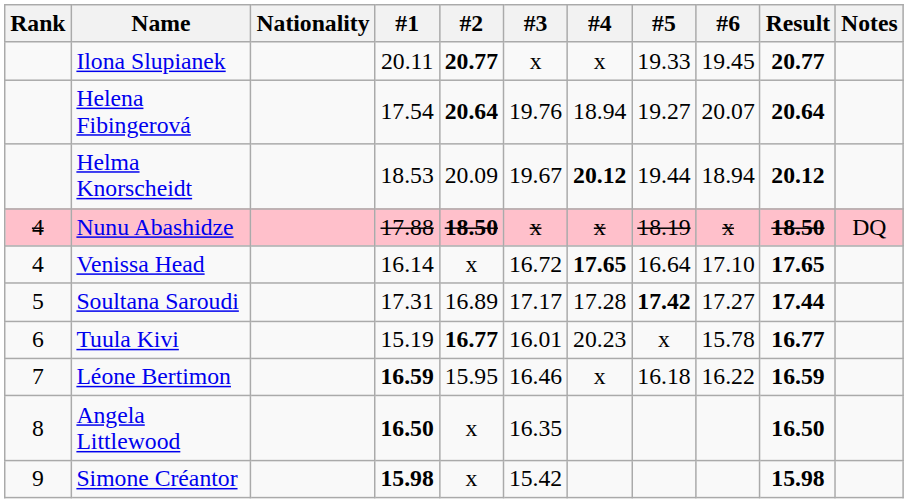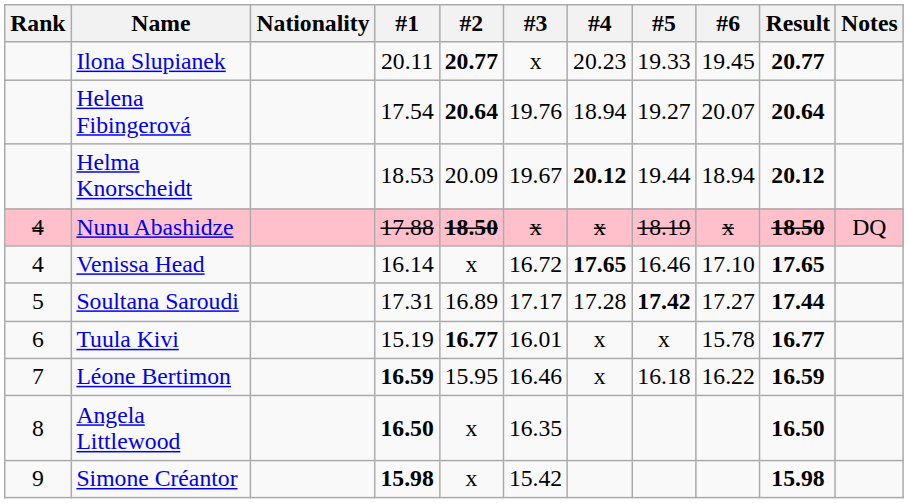 <table class="wikitable sortable" style="text-align:center">
 <tr>
 <th>Rank</th>
 <th>Name</th>
 <th>Nationality</th>
 <th>#1</th>
 <th>#2</th>
 <th>#3</th>
 <th>#4</th>
 <th>#5</th>
 <th>#6</th>
 <th>Result</th>
 <th>Notes</th>
 </tr>
 <tr>
 <td></td>
 <td align="left"><a href='#'>Ilona Slupianek</a></td>
 <td align=left></td>
 <td>20.11</td>
 <td><strong>20.77</strong></td>
 <td>x</td>
-<td>x</td>
+<td>20.23</td>
 <td>19.33</td>
 <td>19.45</td>
 <td><strong>20.77</strong></td>
 <td></td>
 </tr>
 <tr>
 <td></td>
 <td align="left"><a href='#'>Helena Fibingerová</a></td>
 <td align=left></td>
 <td>17.54</td>
 <td><strong>20.64</strong></td>
 <td>19.76</td>
 <td>18.94</td>
 <td>19.27</td>
 <td>20.07</td>
 <td><strong>20.64</strong></td>
 <td></td>
 </tr>
 <tr>
 <td></td>
 <td align="left"><a href='#'>Helma Knorscheidt</a></td>
 <td align=left></td>
 <td>18.53</td>
 <td>20.09</td>
 <td>19.67</td>
 <td><strong>20.12</strong></td>
 <td>19.44</td>
 <td>18.94</td>
 <td><strong>20.12</strong></td>
 <td></td>
 </tr>
 <tr bgcolor=pink>
 <td><s>4</s></td>
 <td align="left"><a href='#'>Nunu Abashidze</a></td>
 <td align=left></td>
 <td><s>17.88</s></td>
 <td><s><strong>18.50</strong></s></td>
 <td><s>x</s></td>
 <td><s>x</s></td>
 <td><s>18.19</s></td>
 <td><s>x</s></td>
 <td><s><strong>18.50</strong></s></td>
 <td>DQ</td>
 </tr>
 <tr>
 <td>4</td>
 <td align="left"><a href='#'>Venissa Head</a></td>
 <td align=left></td>
 <td>16.14</td>
 <td>x</td>
 <td>16.72</td>
 <td><strong>17.65</strong></td>
-<td>16.64</td>
+<td>16.46</td>
 <td>17.10</td>
 <td><strong>17.65</strong></td>
 <td></td>
 </tr>
 <tr>
 <td>5</td>
 <td align="left"><a href='#'>Soultana Saroudi</a></td>
 <td align=left></td>
 <td>17.31</td>
 <td>16.89</td>
 <td>17.17</td>
 <td>17.28</td>
 <td><strong>17.42</strong></td>
 <td>17.27</td>
 <td><strong>17.44</strong></td>
 <td></td>
 </tr>
 <tr>
 <td>6</td>
 <td align="left"><a href='#'>Tuula Kivi</a></td>
 <td align=left></td>
 <td>15.19</td>
 <td><strong>16.77</strong></td>
 <td>16.01</td>
-<td>20.23</td>
+<td>x</td>
 <td>x</td>
 <td>15.78</td>
 <td><strong>16.77</strong></td>
 <td></td>
 </tr>
 <tr>
 <td>7</td>
 <td align="left"><a href='#'>Léone Bertimon</a></td>
 <td align=left></td>
 <td><strong>16.59</strong></td>
 <td>15.95</td>
 <td>16.46</td>
 <td>x</td>
 <td>16.18</td>
 <td>16.22</td>
 <td><strong>16.59</strong></td>
 <td></td>
 </tr>
 <tr>
 <td>8</td>
 <td align="left"><a href='#'>Angela Littlewood</a></td>
 <td align=left></td>
 <td><strong>16.50</strong></td>
 <td>x</td>
 <td>16.35</td>
 <td></td>
 <td></td>
 <td></td>
 <td><strong>16.50</strong></td>
 <td></td>
 </tr>
 <tr>
 <td>9</td>
 <td align="left"><a href='#'>Simone Créantor</a></td>
 <td align=left></td>
 <td><strong>15.98</strong></td>
 <td>x</td>
 <td>15.42</td>
 <td></td>
 <td></td>
 <td></td>
 <td><strong>15.98</strong></td>
 <td></td>
 </tr>
 </table>
